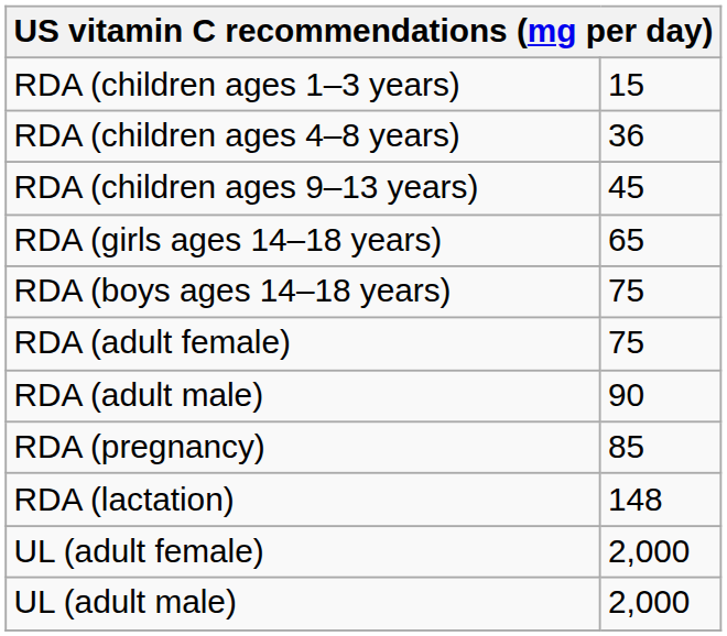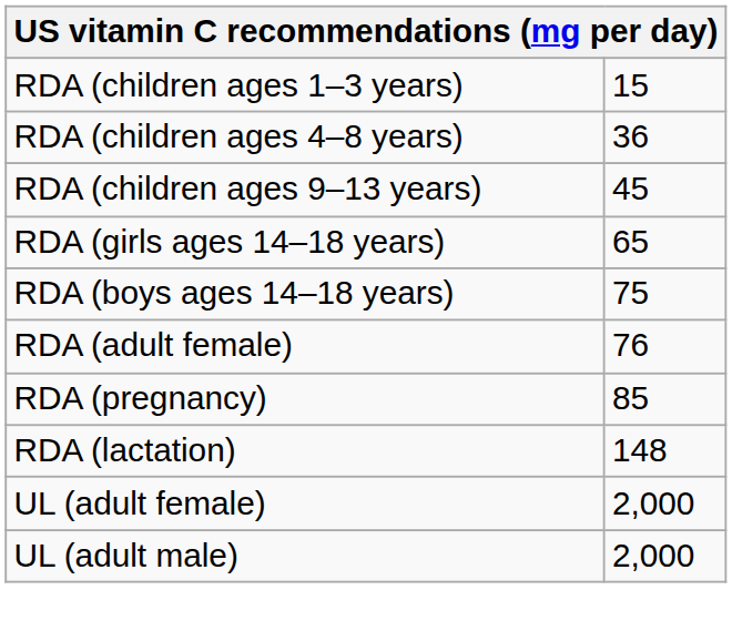 <table class="wikitable" style="float:right;">
 <tr>
 <th style="text-align:center;" colspan="2">US vitamin C recommendations (<a href='#'>mg</a> per day)</th>
 </tr>
 <tr>
 <td>RDA (children ages 1–3 years)</td>
 <td>15</td>
 </tr>
 <tr>
 <td>RDA (children ages 4–8 years)</td>
 <td>36</td>
 </tr>
 <tr>
 <td>RDA (children ages 9–13 years)</td>
 <td>45</td>
 </tr>
 <tr>
 <td>RDA (girls ages 14–18 years)</td>
 <td>65</td>
 </tr>
 <tr>
 <td>RDA (boys ages 14–18 years)</td>
 <td>75</td>
 </tr>
 <tr>
 <td>RDA (adult female)</td>
-<td>75</td>
-</tr>
-<tr>
-<td>RDA (adult male)</td>
-<td>90</td>
+<td>76</td>
 </tr>
 <tr>
 <td>RDA (pregnancy)</td>
 <td>85</td>
 </tr>
 <tr>
 <td>RDA (lactation)</td>
 <td>148</td>
 </tr>
 <tr>
 <td>UL (adult female)</td>
 <td>2,000</td>
 </tr>
 <tr>
 <td>UL (adult male)</td>
 <td>2,000</td>
 </tr>
 </table>
